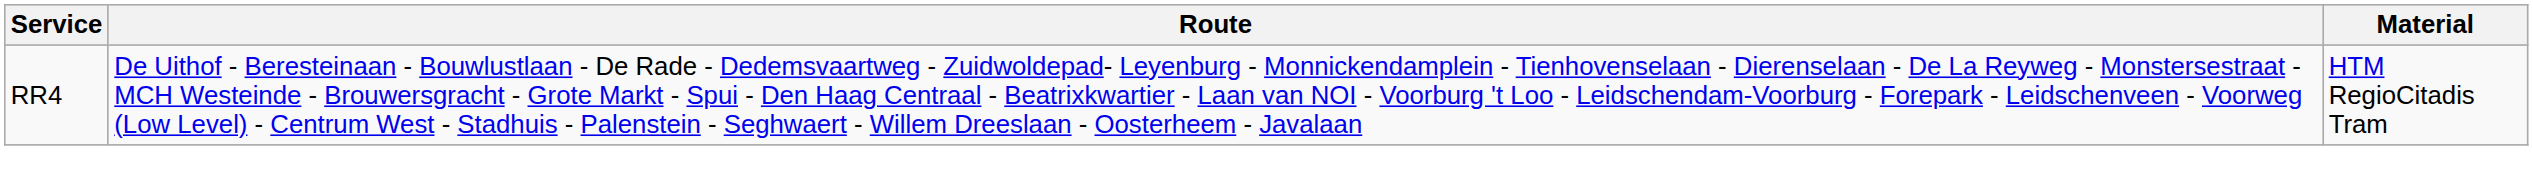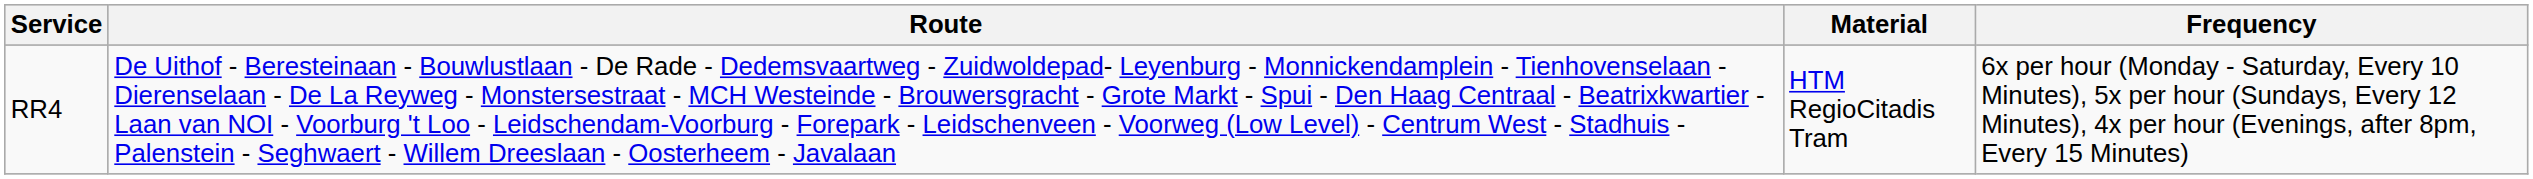 <table class="wikitable vatop">
 <tr>
 <th>Service</th>
 <th>Route</th>
 <th>Material</th>
+<th>Frequency</th>
 </tr>
 <tr>
 <td>RR4</td>
 <td><a href='#'>De Uithof</a> - <a href='#'>Beresteinaan</a> - <a href='#'>Bouwlustlaan</a> - De Rade - <a href='#'>Dedemsvaartweg</a> - <a href='#'>Zuidwoldepad</a>- <a href='#'>Leyenburg</a> - <a href='#'>Monnickendamplein</a> - <a href='#'>Tienhovenselaan</a> - <a href='#'>Dierenselaan</a> - <a href='#'>De La Reyweg</a> - <a href='#'>Monstersestraat</a> - <a href='#'>MCH Westeinde</a> - <a href='#'>Brouwersgracht</a> - <a href='#'>Grote Markt</a> - <a href='#'>Spui</a> - <a href='#'>Den Haag Centraal</a> - <a href='#'>Beatrixkwartier</a> - <a href='#'>Laan van NOI</a> - <a href='#'>Voorburg 't Loo</a> - <a href='#'>Leidschendam-Voorburg</a> - <a href='#'>Forepark</a> - <a href='#'>Leidschenveen</a> - <a href='#'>Voorweg (Low Level)</a> - <a href='#'>Centrum West</a> - <a href='#'>Stadhuis</a> - <a href='#'>Palenstein</a> - <a href='#'>Seghwaert</a> - <a href='#'>Willem Dreeslaan</a> - <a href='#'>Oosterheem</a> - <a href='#'>Javalaan</a></td>
 <td><a href='#'>HTM</a> RegioCitadis Tram</td>
+<td>6x per hour (Monday - Saturday, Every 10 Minutes), 5x per hour (Sundays, Every 12 Minutes), 4x per hour (Evenings, after 8pm, Every 15 Minutes)</td>
 </tr>
 </table>
